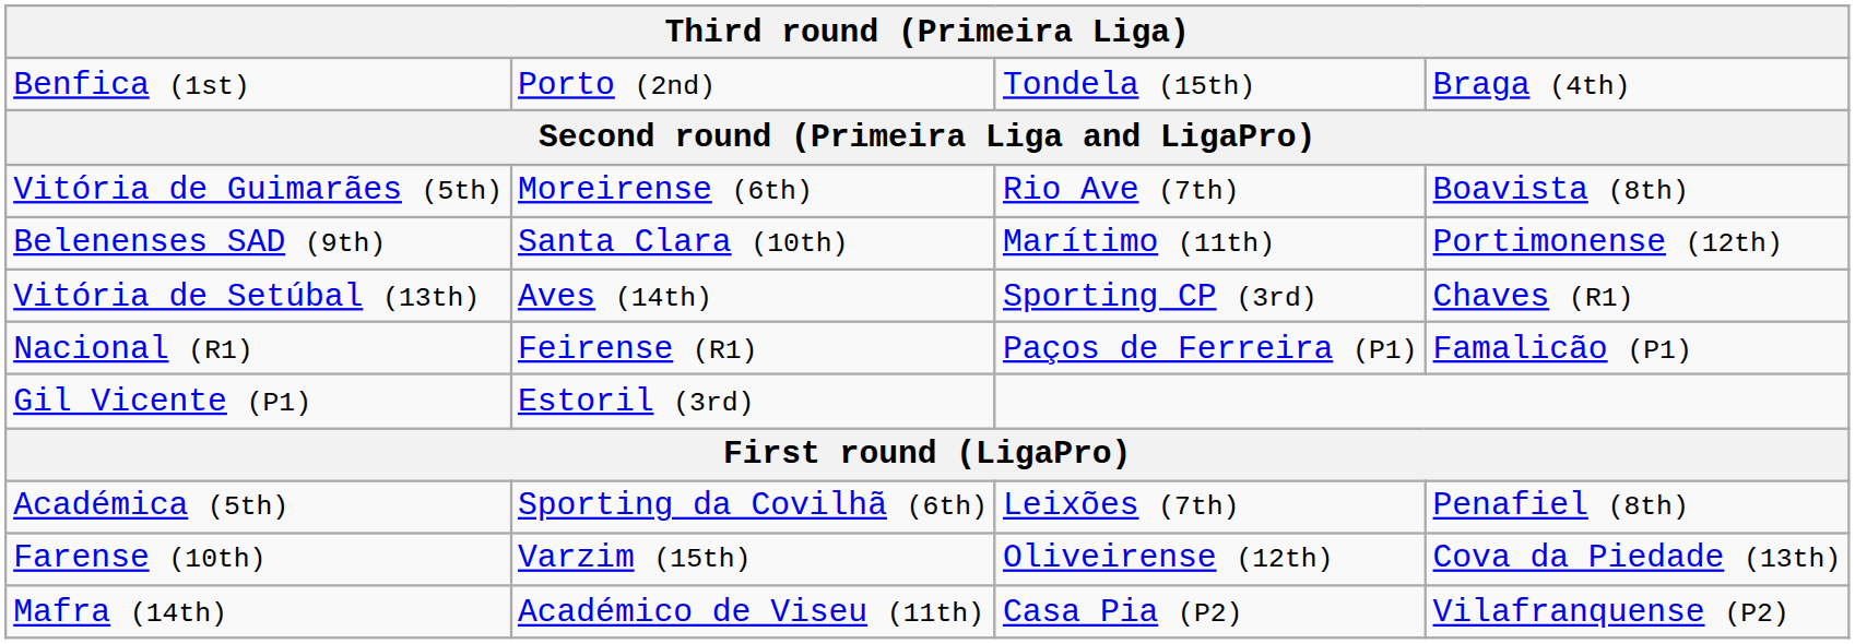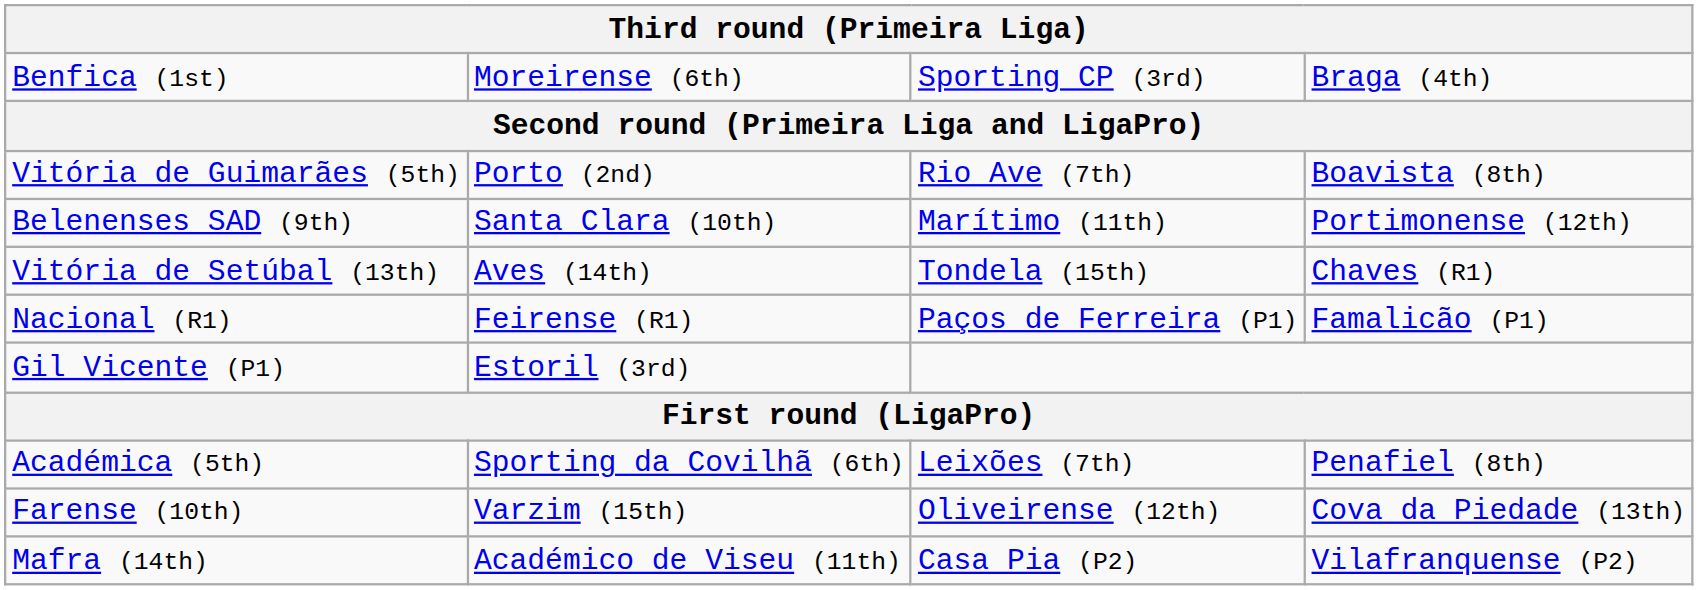 <table class="wikitable">
 <tr>
 <th colspan="4">Third round (Primeira Liga)</th>
 </tr>
 <tr>
 <td><a href='#'>Benfica</a> <small>(1st)</small></td>
-<td><a href='#'>Porto</a> <small>(2nd)</small></td>
-<td><a href='#'>Tondela</a> <small>(15th)</small></td>
+<td><a href='#'>Moreirense</a> <small>(6th)</small></td>
+<td><a href='#'>Sporting CP</a> <small>(3rd)</small></td>
 <td><a href='#'>Braga</a> <small>(4th)</small></td>
 </tr>
 <tr>
 <th colspan="4">Second round (Primeira Liga and LigaPro)</th>
 </tr>
 <tr>
 <td><a href='#'>Vitória de Guimarães</a> <small>(5th)</small></td>
-<td><a href='#'>Moreirense</a> <small>(6th)</small></td>
+<td><a href='#'>Porto</a> <small>(2nd)</small></td>
 <td><a href='#'>Rio Ave</a> <small>(7th)</small></td>
 <td><a href='#'>Boavista</a> <small>(8th)</small></td>
 </tr>
 <tr>
 <td><a href='#'>Belenenses SAD</a> <small>(9th)</small></td>
 <td><a href='#'>Santa Clara</a> <small>(10th)</small></td>
 <td><a href='#'>Marítimo</a> <small>(11th)</small></td>
 <td><a href='#'>Portimonense</a> <small>(12th)</small></td>
 </tr>
 <tr>
 <td><a href='#'>Vitória de Setúbal</a> <small>(13th)</small></td>
 <td><a href='#'>Aves</a> <small>(14th)</small></td>
-<td><a href='#'>Sporting CP</a> <small>(3rd)</small></td>
+<td><a href='#'>Tondela</a> <small>(15th)</small></td>
 <td><a href='#'>Chaves</a> <small>(R1)</small></td>
 </tr>
 <tr>
 <td><a href='#'>Nacional</a> <small>(R1)</small></td>
 <td><a href='#'>Feirense</a> <small>(R1)</small></td>
 <td><a href='#'>Paços de Ferreira</a> <small>(P1)</small></td>
 <td><a href='#'>Famalicão</a> <small>(P1)</small></td>
 </tr>
 <tr>
 <td><a href='#'>Gil Vicente</a> <small>(P1)</small></td>
 <td><a href='#'>Estoril</a> <small>(3rd)</small></td>
 <td colspan=2></td>
 </tr>
 <tr>
 <th colspan="4">First round (LigaPro)</th>
 </tr>
 <tr>
 <td><a href='#'>Académica</a> <small>(5th)</small></td>
 <td><a href='#'>Sporting da Covilhã</a> <small>(6th)</small></td>
 <td><a href='#'>Leixões</a> <small>(7th)</small></td>
 <td><a href='#'>Penafiel</a> <small>(8th)</small></td>
 </tr>
 <tr>
 <td><a href='#'>Farense</a> <small>(10th)</small></td>
 <td><a href='#'>Varzim</a> <small>(15th)</small></td>
 <td><a href='#'>Oliveirense</a> <small>(12th)</small></td>
 <td><a href='#'>Cova da Piedade</a> <small>(13th)</small></td>
 </tr>
 <tr>
 <td><a href='#'>Mafra</a> <small>(14th)</small></td>
 <td><a href='#'>Académico de Viseu</a> <small>(11th)</small></td>
 <td><a href='#'>Casa Pia</a> <small>(P2)</small></td>
 <td><a href='#'>Vilafranquense</a> <small>(P2)</small></td>
 </tr>
 </table>
